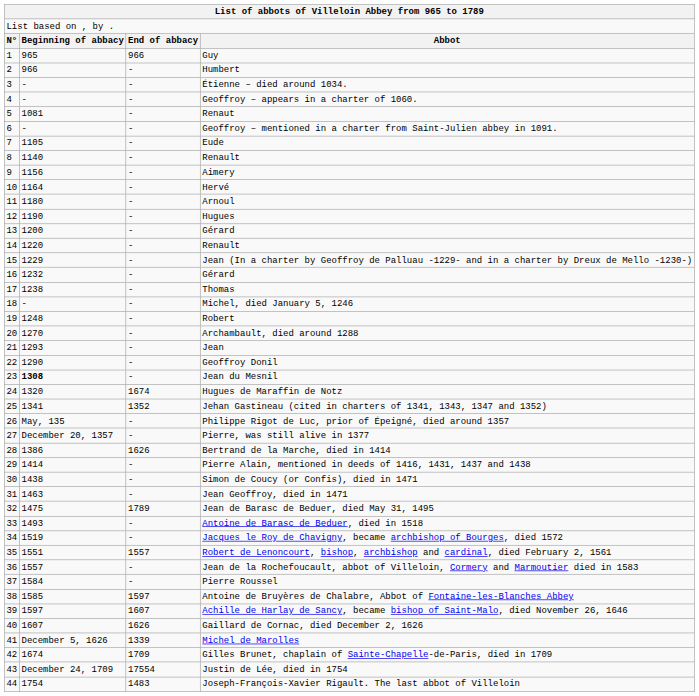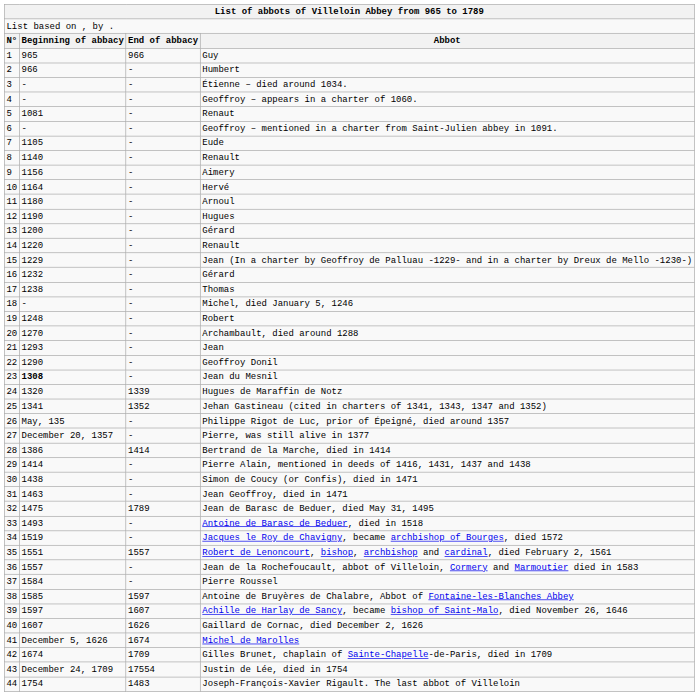 <table class="wikitable">
 <tr>
 <th colspan="4">List of abbots of Villeloin Abbey from 965 to 1789</th>
 </tr>
 <tr>
 <td colspan="4">List based on , by .</td>
 </tr>
 <tr>
 <th>N°</th>
 <th>Beginning of abbacy</th>
 <th>End of abbacy</th>
 <th>Abbot</th>
 </tr>
 <tr>
 <td>1</td>
 <td>965</td>
 <td>966</td>
 <td>Guy</td>
 </tr>
 <tr>
 <td>2</td>
 <td>966</td>
 <td>-</td>
 <td>Humbert</td>
 </tr>
 <tr>
 <td>3</td>
 <td>-</td>
 <td>-</td>
 <td>Étienne – died around 1034.</td>
 </tr>
 <tr>
 <td>4</td>
 <td>-</td>
 <td>-</td>
 <td>Geoffroy – appears in a charter of 1060.</td>
 </tr>
 <tr>
 <td>5</td>
 <td>1081</td>
 <td>-</td>
 <td>Renaut</td>
 </tr>
 <tr>
 <td>6</td>
 <td>-</td>
 <td>-</td>
 <td>Geoffroy – mentioned in a charter from Saint-Julien abbey in 1091.</td>
 </tr>
 <tr>
 <td>7</td>
 <td>1105</td>
 <td>-</td>
 <td>Eude</td>
 </tr>
 <tr>
 <td>8</td>
 <td>1140</td>
 <td>-</td>
 <td>Renault</td>
 </tr>
 <tr>
 <td>9</td>
 <td>1156</td>
 <td>-</td>
 <td>Aimery</td>
 </tr>
 <tr>
 <td>10</td>
 <td>1164</td>
 <td>-</td>
 <td>Hervé</td>
 </tr>
 <tr>
 <td>11</td>
 <td>1180</td>
 <td>-</td>
 <td>Arnoul</td>
 </tr>
 <tr>
 <td>12</td>
 <td>1190</td>
 <td>-</td>
 <td>Hugues</td>
 </tr>
 <tr>
 <td>13</td>
 <td>1200</td>
 <td>-</td>
 <td>Gérard</td>
 </tr>
 <tr>
 <td>14</td>
 <td>1220</td>
 <td>-</td>
 <td>Renault</td>
 </tr>
 <tr>
 <td>15</td>
 <td>1229</td>
 <td>-</td>
 <td>Jean (In a charter by Geoffroy de Palluau -1229- and in a charter by Dreux de Mello -1230-)</td>
 </tr>
 <tr>
 <td>16</td>
 <td>1232</td>
 <td>-</td>
 <td>Gérard</td>
 </tr>
 <tr>
 <td>17</td>
 <td>1238</td>
 <td>-</td>
 <td>Thomas</td>
 </tr>
 <tr>
 <td>18</td>
 <td>-</td>
 <td>-</td>
 <td>Michel, died January 5, 1246</td>
 </tr>
 <tr>
 <td>19</td>
 <td>1248</td>
 <td>-</td>
 <td>Robert</td>
 </tr>
 <tr>
 <td>20</td>
 <td>1270</td>
 <td>-</td>
 <td>Archambault, died around 1288</td>
 </tr>
 <tr>
 <td>21</td>
 <td>1293</td>
 <td>-</td>
 <td>Jean</td>
 </tr>
 <tr>
 <td>22</td>
 <td>1290</td>
 <td>-</td>
 <td>Geoffroy Donil</td>
 </tr>
 <tr>
 <td>23</td>
 <td><strong>1308</strong></td>
 <td>-</td>
 <td>Jean du Mesnil</td>
 </tr>
 <tr>
 <td>24</td>
 <td>1320</td>
-<td>1674</td>
+<td>1339</td>
 <td>Hugues de Maraffin de Notz</td>
 </tr>
 <tr>
 <td>25</td>
 <td>1341</td>
 <td>1352</td>
 <td>Jehan Gastineau (cited in charters of 1341, 1343, 1347 and 1352)</td>
 </tr>
 <tr>
 <td>26</td>
 <td>May, 135</td>
 <td>-</td>
 <td>Philippe Rigot de Luc, prior of Épeigné, died around 1357</td>
 </tr>
 <tr>
 <td>27</td>
 <td>December 20, 1357</td>
 <td>-</td>
 <td>Pierre, was still alive in 1377</td>
 </tr>
 <tr>
 <td>28</td>
 <td>1386</td>
-<td>1626</td>
+<td>1414</td>
 <td>Bertrand de la Marche, died in 1414</td>
 </tr>
 <tr>
 <td>29</td>
 <td>1414</td>
 <td>-</td>
 <td>Pierre Alain, mentioned in deeds of 1416, 1431, 1437 and 1438</td>
 </tr>
 <tr>
 <td>30</td>
 <td>1438</td>
 <td>-</td>
 <td>Simon de Coucy (or Confis), died in 1471</td>
 </tr>
 <tr>
 <td>31</td>
 <td>1463</td>
 <td>-</td>
 <td>Jean Geoffroy, died in 1471</td>
 </tr>
 <tr>
 <td>32</td>
 <td>1475</td>
 <td>1789</td>
 <td>Jean de Barasc de Beduer, died May 31, 1495</td>
 </tr>
 <tr>
 <td>33</td>
 <td>1493</td>
 <td>-</td>
 <td><a href='#'>Antoine de Barasc de Beduer</a>, died in 1518</td>
 </tr>
 <tr>
 <td>34</td>
 <td>1519</td>
 <td>-</td>
 <td><a href='#'>Jacques le Roy de Chavigny</a>, became <a href='#'>archbishop of Bourges</a>, died 1572</td>
 </tr>
 <tr>
 <td>35</td>
 <td>1551</td>
 <td>1557</td>
 <td><a href='#'>Robert de Lenoncourt</a>, <a href='#'>bishop</a>, <a href='#'>archbishop</a> and <a href='#'>cardinal</a>, died February 2, 1561</td>
 </tr>
 <tr>
 <td>36</td>
 <td>1557</td>
 <td>-</td>
 <td>Jean de la Rochefoucault, abbot of Villeloin, <a href='#'>Cormery</a> and <a href='#'>Marmoutier</a> died in 1583</td>
 </tr>
 <tr>
 <td>37</td>
 <td>1584</td>
 <td>-</td>
 <td>Pierre Roussel</td>
 </tr>
 <tr>
 <td>38</td>
 <td>1585</td>
 <td>1597</td>
 <td>Antoine de Bruyères de Chalabre, Abbot of <a href='#'>Fontaine-les-Blanches Abbey</a></td>
 </tr>
 <tr>
 <td>39</td>
 <td>1597</td>
 <td>1607</td>
 <td><a href='#'>Achille de Harlay de Sancy</a>, became <a href='#'>bishop of Saint-Malo</a>, died November 26, 1646</td>
 </tr>
 <tr>
 <td>40</td>
 <td>1607</td>
 <td>1626</td>
 <td>Gaillard de Cornac, died December 2, 1626</td>
 </tr>
 <tr>
 <td>41</td>
 <td>December 5, 1626</td>
-<td>1339</td>
+<td>1674</td>
 <td><a href='#'>Michel de Marolles</a></td>
 </tr>
 <tr>
 <td>42</td>
 <td>1674</td>
 <td>1709</td>
 <td>Gilles Brunet, chaplain of <a href='#'>Sainte-Chapelle</a>-de-Paris, died in 1709</td>
 </tr>
 <tr>
 <td>43</td>
 <td>December 24, 1709</td>
 <td>17554</td>
 <td>Justin de Lée, died in 1754</td>
 </tr>
 <tr>
 <td>44</td>
 <td>1754</td>
 <td>1483</td>
 <td>Joseph-François-Xavier Rigault. The last abbot of Villeloin</td>
 </tr>
 </table>
